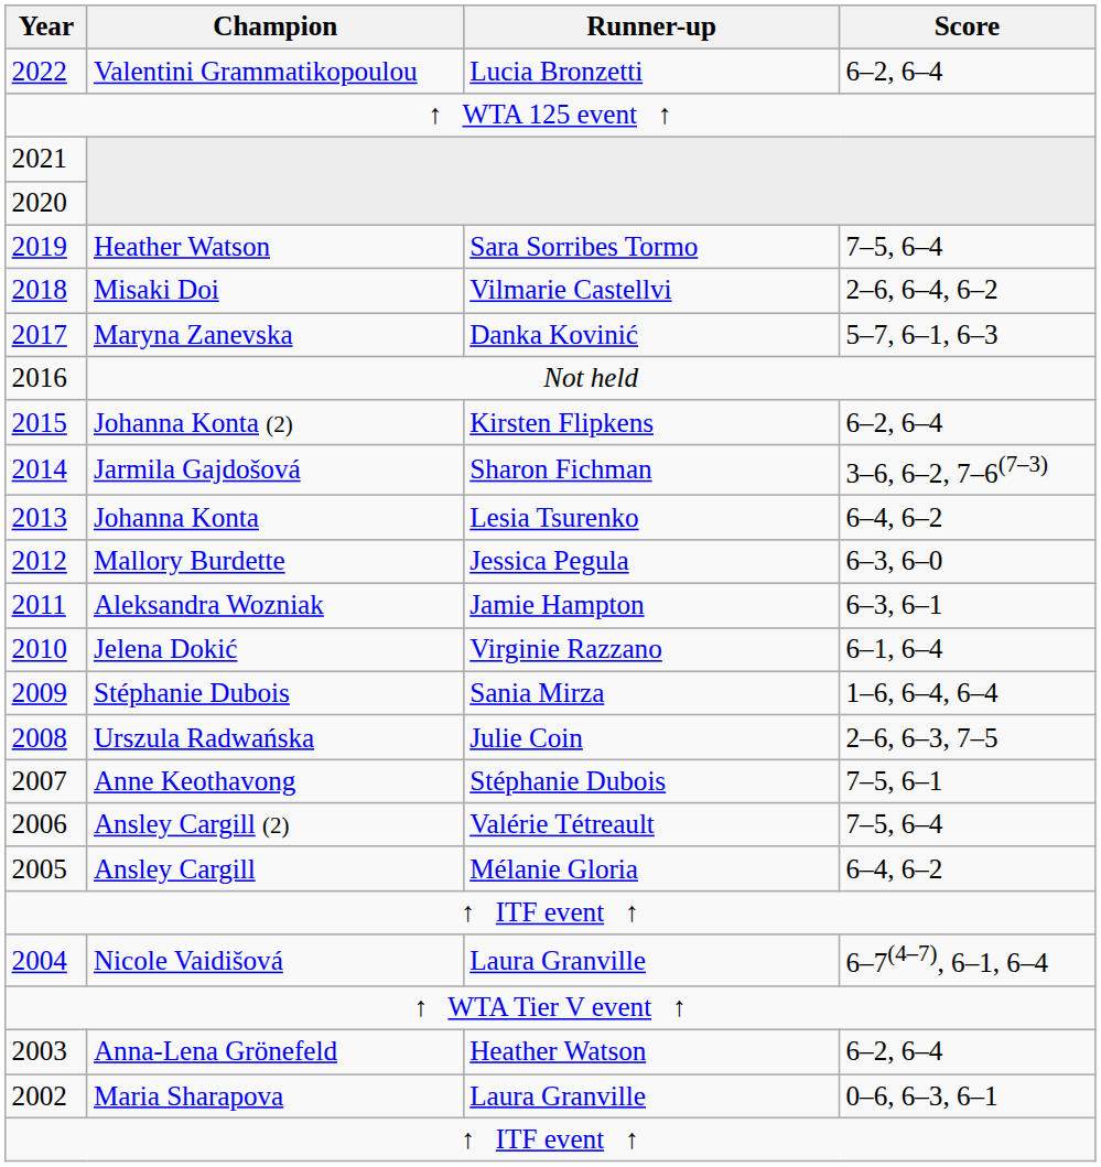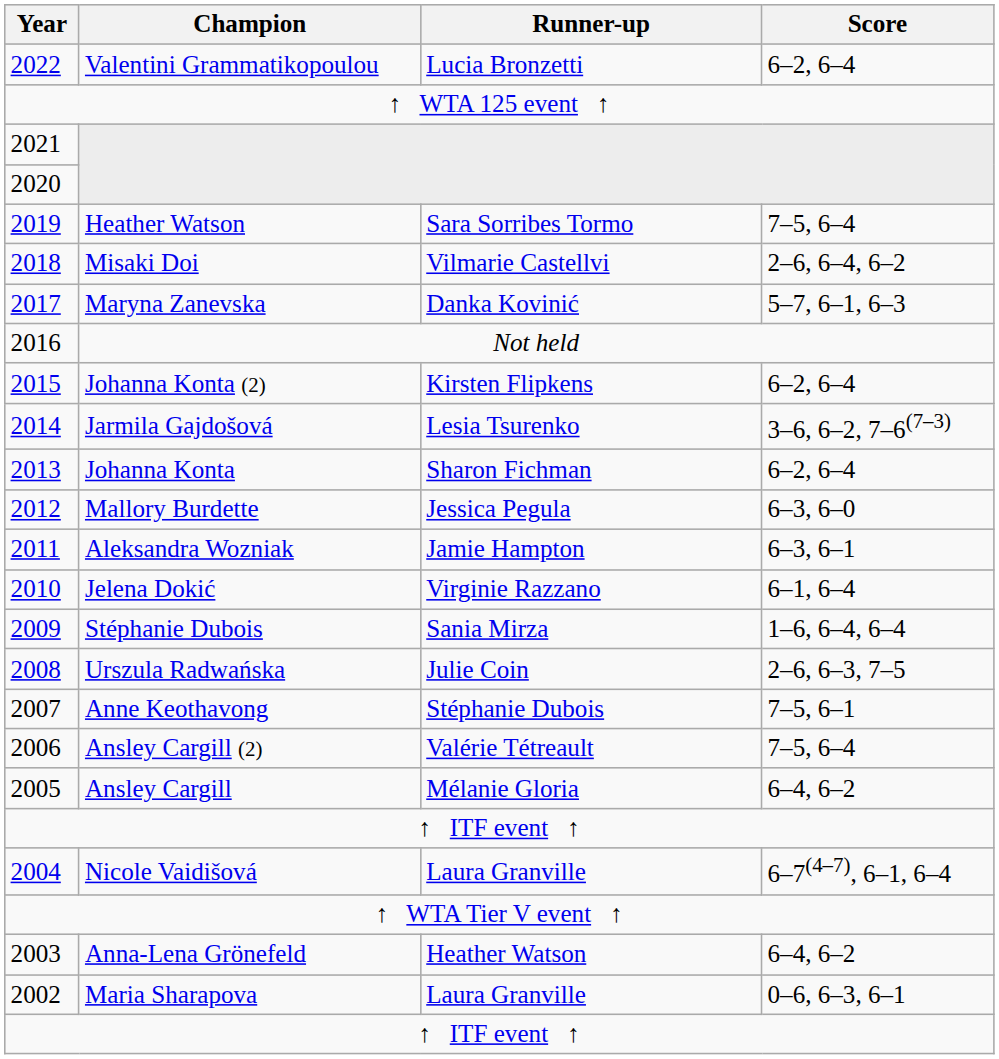 <table class="wikitable">
 <tr>
 <th style="width:40px">Year</th>
 <th style="width:210px">Champion</th>
 <th style="width:210px">Runner-up</th>
 <th style="width:140px">Score</th>
 </tr>
 <tr>
 <td><a href='#'>2022</a></td>
 <td> <a href='#'>Valentini Grammatikopoulou</a></td>
 <td> <a href='#'>Lucia Bronzetti</a></td>
 <td>6–2, 6–4</td>
 </tr>
 <tr>
 <td colspan=4 style="text-align:center;">↑   <a href='#'>WTA 125 event</a>   ↑</td>
 </tr>
 <tr>
 <td>2021</td>
 <td rowspan=2 colspan=3 bgcolor="#ededed"></td>
 </tr>
 <tr>
 <td>2020</td>
 </tr>
 <tr>
 <td><a href='#'>2019</a></td>
 <td> <a href='#'>Heather Watson</a></td>
 <td> <a href='#'>Sara Sorribes Tormo</a></td>
 <td>7–5, 6–4</td>
 </tr>
 <tr>
 <td><a href='#'>2018</a></td>
 <td> <a href='#'>Misaki Doi</a></td>
 <td> <a href='#'>Vilmarie Castellvi</a></td>
 <td>2–6, 6–4, 6–2</td>
 </tr>
 <tr>
 <td><a href='#'>2017</a></td>
 <td> <a href='#'>Maryna Zanevska</a></td>
 <td> <a href='#'>Danka Kovinić</a></td>
 <td>5–7, 6–1, 6–3</td>
 </tr>
 <tr>
 <td>2016</td>
 <td colspan=3 style="text-align:center;"><em>Not held</em></td>
 </tr>
 <tr>
 <td><a href='#'>2015</a></td>
 <td> <a href='#'>Johanna Konta</a> <small>(2)</small></td>
 <td> <a href='#'>Kirsten Flipkens</a></td>
 <td>6–2, 6–4</td>
 </tr>
 <tr>
 <td><a href='#'>2014</a></td>
 <td> <a href='#'>Jarmila Gajdošová</a></td>
-<td> <a href='#'>Sharon Fichman</a></td>
+<td> <a href='#'>Lesia Tsurenko</a></td>
 <td>3–6, 6–2, 7–6<sup>(7–3)</sup></td>
 </tr>
 <tr>
 <td><a href='#'>2013</a></td>
 <td> <a href='#'>Johanna Konta</a></td>
-<td> <a href='#'>Lesia Tsurenko</a></td>
-<td>6–4, 6–2</td>
+<td> <a href='#'>Sharon Fichman</a></td>
+<td>6–2, 6–4</td>
 </tr>
 <tr>
 <td><a href='#'>2012</a></td>
 <td> <a href='#'>Mallory Burdette</a></td>
 <td> <a href='#'>Jessica Pegula</a></td>
 <td>6–3, 6–0</td>
 </tr>
 <tr>
 <td><a href='#'>2011</a></td>
 <td> <a href='#'>Aleksandra Wozniak</a></td>
 <td> <a href='#'>Jamie Hampton</a></td>
 <td>6–3, 6–1</td>
 </tr>
 <tr>
 <td><a href='#'>2010</a></td>
 <td> <a href='#'>Jelena Dokić</a></td>
 <td> <a href='#'>Virginie Razzano</a></td>
 <td>6–1, 6–4</td>
 </tr>
 <tr>
 <td><a href='#'>2009</a></td>
 <td> <a href='#'>Stéphanie Dubois</a></td>
 <td> <a href='#'>Sania Mirza</a></td>
 <td>1–6, 6–4, 6–4</td>
 </tr>
 <tr>
 <td><a href='#'>2008</a></td>
 <td> <a href='#'>Urszula Radwańska</a></td>
 <td> <a href='#'>Julie Coin</a></td>
 <td>2–6, 6–3, 7–5</td>
 </tr>
 <tr>
 <td>2007</td>
 <td> <a href='#'>Anne Keothavong</a></td>
 <td> <a href='#'>Stéphanie Dubois</a></td>
 <td>7–5, 6–1</td>
 </tr>
 <tr>
 <td>2006</td>
 <td> <a href='#'>Ansley Cargill</a> <small>(2)</small></td>
 <td> <a href='#'>Valérie Tétreault</a></td>
 <td>7–5, 6–4</td>
 </tr>
 <tr>
 <td>2005</td>
 <td> <a href='#'>Ansley Cargill</a></td>
 <td> <a href='#'>Mélanie Gloria</a></td>
 <td>6–4, 6–2</td>
 </tr>
 <tr>
 <td colspan=4 style="text-align:center;">↑   <a href='#'>ITF event</a>   ↑</td>
 </tr>
 <tr>
 <td><a href='#'>2004</a></td>
 <td> <a href='#'>Nicole Vaidišová</a></td>
 <td> <a href='#'>Laura Granville</a></td>
 <td>6–7<sup>(4–7)</sup>, 6–1, 6–4</td>
 </tr>
 <tr>
 <td colspan=4 style="text-align:center;">↑   <a href='#'>WTA Tier V event</a>   ↑</td>
 </tr>
 <tr>
 <td>2003</td>
 <td> <a href='#'>Anna-Lena Grönefeld</a></td>
 <td> <a href='#'>Heather Watson</a></td>
-<td>6–2, 6–4</td>
+<td>6–4, 6–2</td>
 </tr>
 <tr>
 <td>2002</td>
 <td> <a href='#'>Maria Sharapova</a></td>
 <td> <a href='#'>Laura Granville</a></td>
 <td>0–6, 6–3, 6–1</td>
 </tr>
 <tr>
 <td colspan=4 style="text-align:center;">↑   <a href='#'>ITF event</a>   ↑</td>
 </tr>
 </table>
